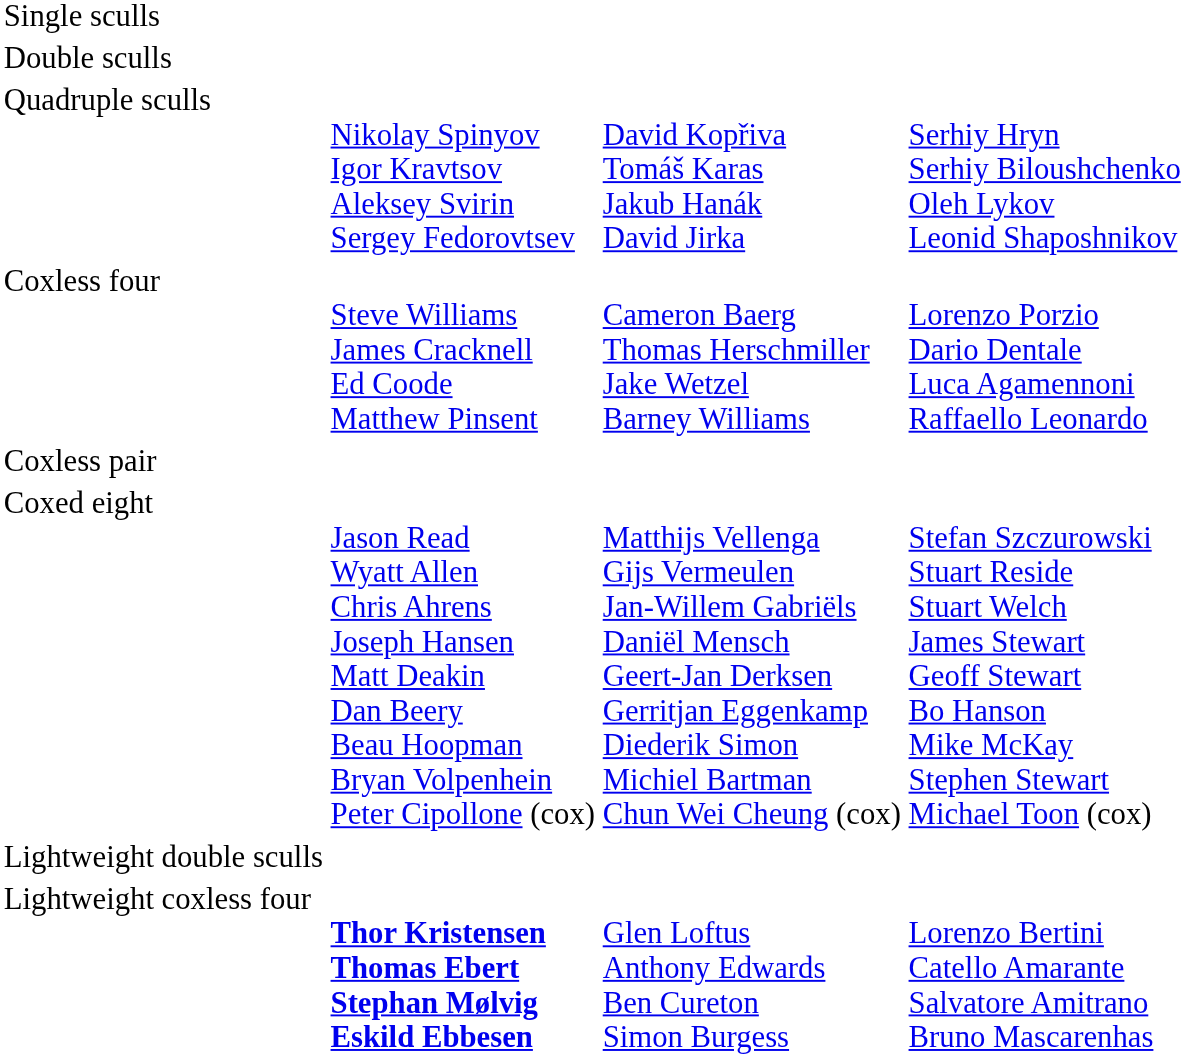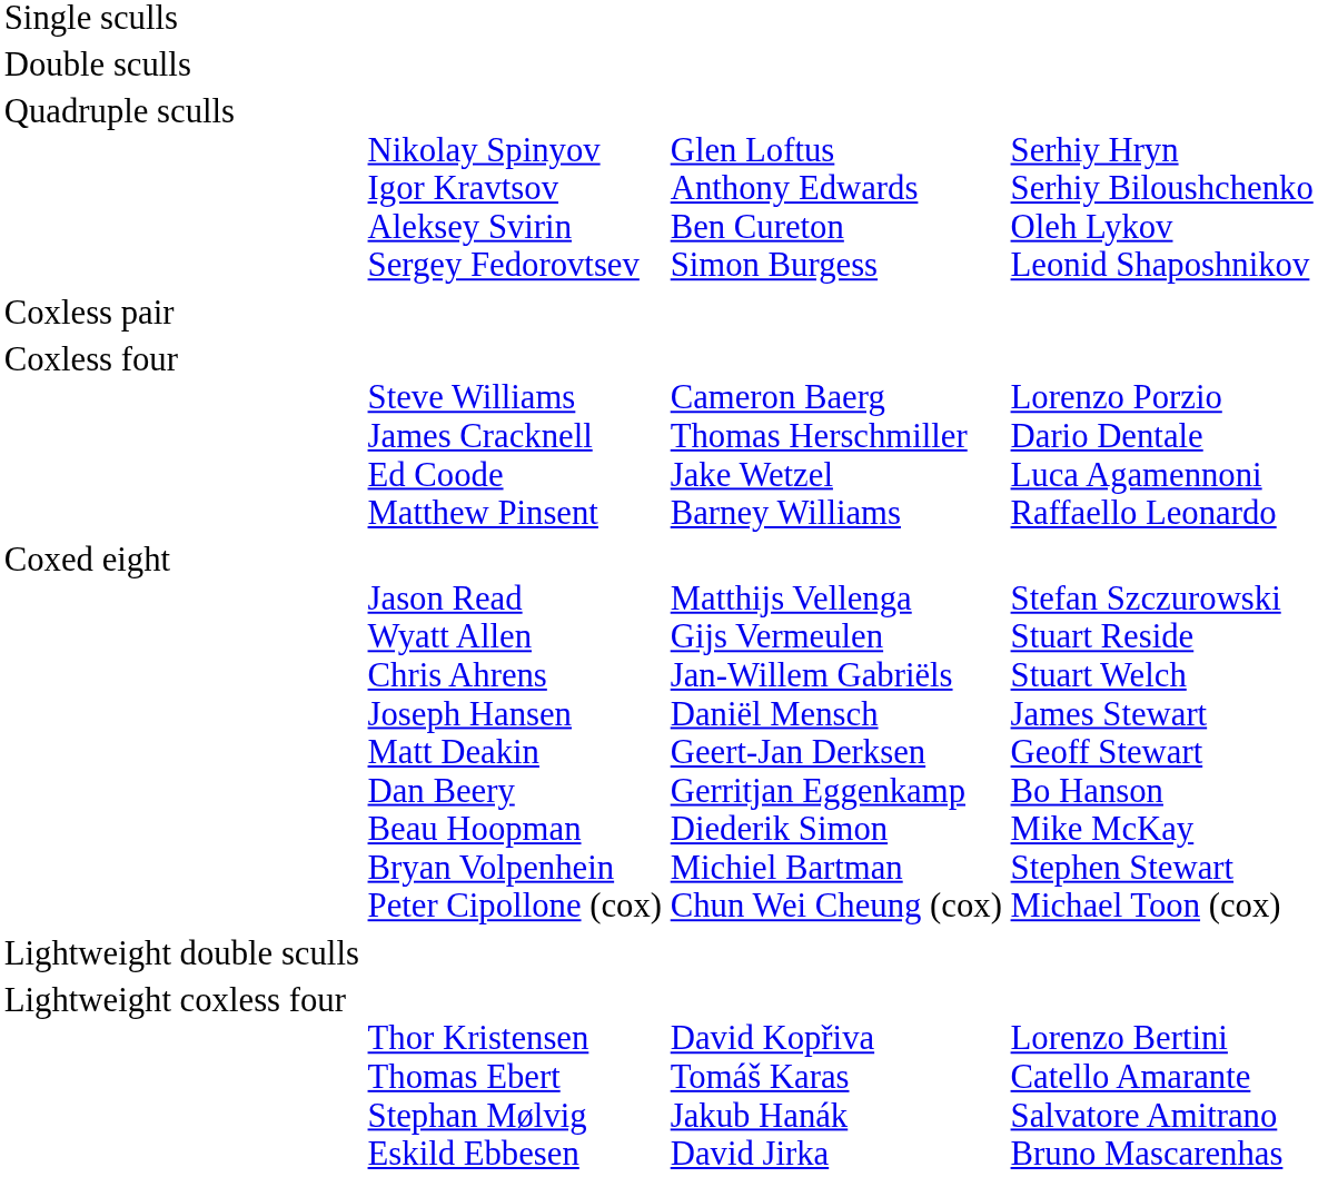 <table>
 <tr valign="top">
 <td>Single sculls <br></td>
 <td></td>
 <td></td>
 <td></td>
 </tr>
 <tr valign="top">
 <td>Double sculls <br></td>
 <td></td>
 <td></td>
 <td></td>
 </tr>
 <tr valign="top">
 <td>Quadruple sculls <br></td>
 <td><br><a href='#'>Nikolay Spinyov</a><br><a href='#'>Igor Kravtsov</a><br><a href='#'>Aleksey Svirin</a><br><a href='#'>Sergey Fedorovtsev</a></td>
-<td nowrap><br><a href='#'>David Kopřiva</a><br><a href='#'>Tomáš Karas</a><br><a href='#'>Jakub Hanák</a><br><a href='#'>David Jirka</a></td>
+<td><br><a href='#'>Glen Loftus</a><br><a href='#'>Anthony Edwards</a><br><a href='#'>Ben Cureton</a><br><a href='#'>Simon Burgess</a></td>
 <td><br><a href='#'>Serhiy Hryn</a><br><a href='#'>Serhiy Biloushchenko</a><br><a href='#'>Oleh Lykov</a><br><a href='#'>Leonid Shaposhnikov</a></td>
+</tr>
+<tr valign="top">
+<td>Coxless pair <br></td>
+<td nowrap></td>
+<td></td>
+<td nowrap></td>
 </tr>
 <tr valign="top">
 <td>Coxless four <br></td>
 <td><br><a href='#'>Steve Williams</a><br><a href='#'>James Cracknell</a><br><a href='#'>Ed Coode</a><br><a href='#'>Matthew Pinsent</a></td>
 <td><br><a href='#'>Cameron Baerg</a><br><a href='#'>Thomas Herschmiller</a><br><a href='#'>Jake Wetzel</a><br><a href='#'>Barney Williams</a></td>
 <td><br><a href='#'>Lorenzo Porzio</a><br><a href='#'>Dario Dentale</a><br><a href='#'>Luca Agamennoni</a><br><a href='#'>Raffaello Leonardo</a></td>
-</tr>
-<tr valign="top">
-<td>Coxless pair <br></td>
-<td nowrap></td>
-<td></td>
-<td nowrap></td>
 </tr>
 <tr valign="top">
 <td>Coxed eight <br></td>
 <td><br><a href='#'>Jason Read</a><br><a href='#'>Wyatt Allen</a><br><a href='#'>Chris Ahrens</a><br><a href='#'>Joseph Hansen</a><br><a href='#'>Matt Deakin</a><br><a href='#'>Dan Beery</a><br><a href='#'>Beau Hoopman</a><br><a href='#'>Bryan Volpenhein</a><br><a href='#'>Peter Cipollone</a> (cox)</td>
 <td><br><a href='#'>Matthijs Vellenga</a><br><a href='#'>Gijs Vermeulen</a><br><a href='#'>Jan-Willem Gabriëls</a><br><a href='#'>Daniël Mensch</a><br><a href='#'>Geert-Jan Derksen</a><br><a href='#'>Gerritjan Eggenkamp</a><br><a href='#'>Diederik Simon</a><br><a href='#'>Michiel Bartman</a><br><a href='#'>Chun Wei Cheung</a> (cox)</td>
 <td><br><a href='#'>Stefan Szczurowski</a><br><a href='#'>Stuart Reside</a><br><a href='#'>Stuart Welch</a><br><a href='#'>James Stewart</a><br><a href='#'>Geoff Stewart</a><br><a href='#'>Bo Hanson</a><br><a href='#'>Mike McKay</a><br><a href='#'>Stephen Stewart</a><br><a href='#'>Michael Toon</a> (cox)</td>
 </tr>
 <tr valign="top">
 <td>Lightweight double sculls <br></td>
 <td></td>
 <td></td>
 <td></td>
 </tr>
 <tr valign="top">
 <td>Lightweight coxless four <br></td>
-<td><strong><br><a href='#'>Thor Kristensen</a><br><a href='#'>Thomas Ebert</a><br><a href='#'>Stephan Mølvig</a><br><a href='#'>Eskild Ebbesen</a></strong></td>
-<td><br><a href='#'>Glen Loftus</a><br><a href='#'>Anthony Edwards</a><br><a href='#'>Ben Cureton</a><br><a href='#'>Simon Burgess</a></td>
+<td><br><a href='#'>Thor Kristensen</a><br><a href='#'>Thomas Ebert</a><br><a href='#'>Stephan Mølvig</a><br><a href='#'>Eskild Ebbesen</a></td>
+<td nowrap><br><a href='#'>David Kopřiva</a><br><a href='#'>Tomáš Karas</a><br><a href='#'>Jakub Hanák</a><br><a href='#'>David Jirka</a></td>
 <td><br><a href='#'>Lorenzo Bertini</a><br><a href='#'>Catello Amarante</a><br><a href='#'>Salvatore Amitrano</a><br><a href='#'>Bruno Mascarenhas</a></td>
 </tr>
 </table>
